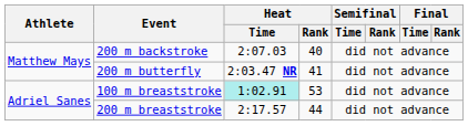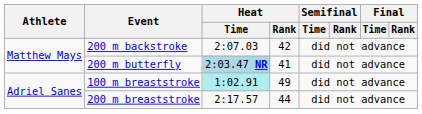 <table class="wikitable" style="text-align:center; font-size:90%">
 <tr>
 <th rowspan="2">Athlete</th>
 <th rowspan="2">Event</th>
 <th colspan="2">Heat</th>
 <th colspan="2">Semifinal</th>
 <th colspan="2">Final</th>
 </tr>
 <tr style="font-size:95%">
 <th>Time</th>
 <th>Rank</th>
 <th>Time</th>
 <th>Rank</th>
 <th>Time</th>
 <th>Rank</th>
 </tr>
 <tr>
 <td align=left rowspan=2><a href='#'>Matthew Mays</a></td>
 <td align=left><a href='#'>200 m backstroke</a></td>
 <td>2:07.03</td>
-<td>40</td>
+<td>42</td>
 <td colspan=4>did not advance</td>
 </tr>
 <tr>
 <td align=left><a href='#'>200 m butterfly</a></td>
-<td>2:03.47 <strong><a href='#'>NR</a></strong></td>
+<td style="background: lightblue;">2:03.47 <strong><a href='#'>NR</a></strong></td>
 <td>41</td>
 <td colspan=4>did not advance</td>
 </tr>
 <tr>
 <td align=left rowspan=2><a href='#'>Adriel Sanes</a></td>
 <td align=left><a href='#'>100 m breaststroke</a></td>
 <td style="background: paleturquoise;">1:02.91</td>
-<td>53</td>
+<td>49</td>
 <td colspan=4>did not advance</td>
 </tr>
 <tr>
 <td align=left><a href='#'>200 m breaststroke</a></td>
 <td>2:17.57</td>
 <td>44</td>
 <td colspan=4>did not advance</td>
 </tr>
 </table>
